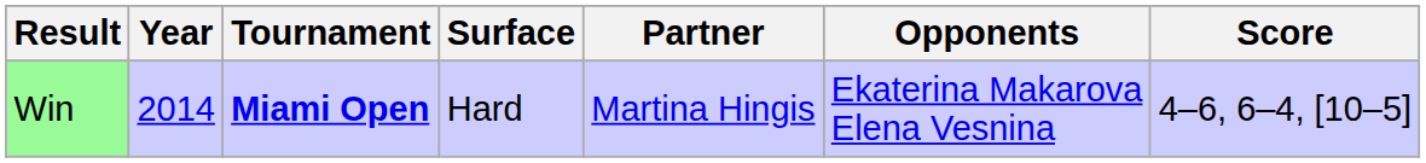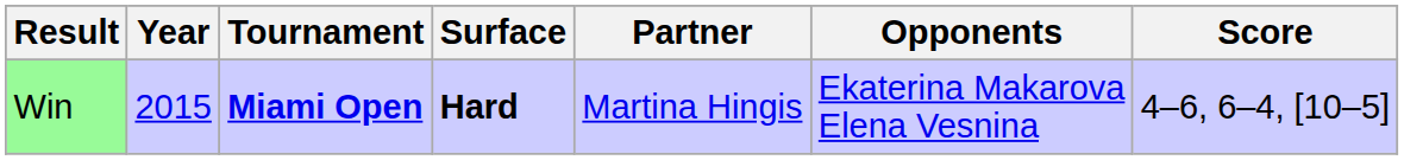 <table class="sortable wikitable">
 <tr>
 <th>Result</th>
 <th>Year</th>
 <th>Tournament</th>
 <th>Surface</th>
 <th>Partner</th>
 <th>Opponents</th>
 <th class="unsortable">Score</th>
 </tr>
 <tr bgcolor=#CCCCFF>
 <td bgcolor=98FB98>Win</td>
-<td><a href='#'>2014</a></td>
+<td><a href='#'>2015</a></td>
 <td><strong><a href='#'>Miami Open</a></strong></td>
-<td>Hard</td>
+<td><strong>Hard</strong></td>
 <td> <a href='#'>Martina Hingis</a></td>
 <td> <a href='#'>Ekaterina Makarova</a><br> <a href='#'>Elena Vesnina</a></td>
 <td>4–6, 6–4, [10–5]</td>
 </tr>
 </table>
